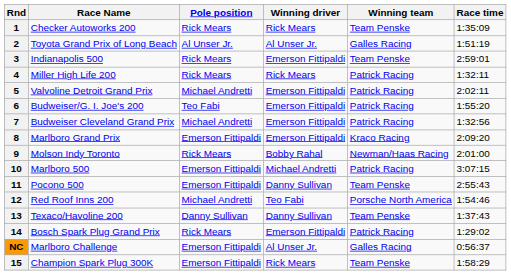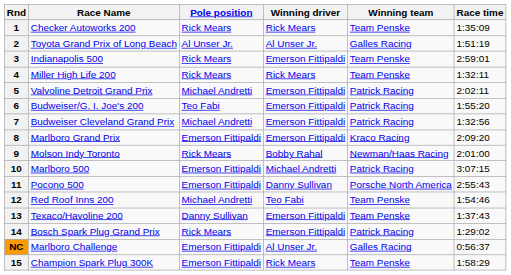 <table class="wikitable" style="font-size: 85%;">
 <tr>
 <th>Rnd</th>
 <th>Race Name</th>
 <th><a href='#'>Pole position</a></th>
 <th>Winning driver</th>
 <th>Winning team</th>
 <th>Race time</th>
 </tr>
 <tr>
 <th>1</th>
 <td><a href='#'>Checker Autoworks 200</a></td>
 <td> <a href='#'>Rick Mears</a></td>
 <td> <a href='#'>Rick Mears</a></td>
 <td><a href='#'>Team Penske</a></td>
 <td>1:35:09</td>
 </tr>
 <tr>
 <th>2</th>
 <td><a href='#'>Toyota Grand Prix of Long Beach</a></td>
 <td> <a href='#'>Al Unser Jr.</a></td>
 <td> <a href='#'>Al Unser Jr.</a></td>
 <td><a href='#'>Galles Racing</a></td>
 <td>1:51:19</td>
 </tr>
 <tr>
 <th>3</th>
 <td><a href='#'>Indianapolis 500</a></td>
 <td> <a href='#'>Rick Mears</a></td>
 <td> <a href='#'>Emerson Fittipaldi</a></td>
 <td><a href='#'>Team Penske</a></td>
 <td>2:59:01</td>
 </tr>
 <tr>
 <th>4</th>
 <td><a href='#'>Miller High Life 200</a></td>
 <td> <a href='#'>Rick Mears</a></td>
 <td> <a href='#'>Rick Mears</a></td>
-<td><a href='#'>Patrick Racing</a></td>
+<td><a href='#'>Team Penske</a></td>
 <td>1:32:11</td>
 </tr>
 <tr>
 <th>5</th>
 <td><a href='#'>Valvoline Detroit Grand Prix</a></td>
 <td> <a href='#'>Michael Andretti</a></td>
 <td> <a href='#'>Emerson Fittipaldi</a></td>
 <td><a href='#'>Patrick Racing</a></td>
 <td>2:02:11</td>
 </tr>
 <tr>
 <th>6</th>
 <td><a href='#'>Budweiser/G. I. Joe's 200</a></td>
 <td> <a href='#'>Teo Fabi</a></td>
 <td> <a href='#'>Emerson Fittipaldi</a></td>
 <td><a href='#'>Patrick Racing</a></td>
 <td>1:55:20</td>
 </tr>
 <tr>
 <th>7</th>
 <td><a href='#'>Budweiser Cleveland Grand Prix</a></td>
 <td> <a href='#'>Michael Andretti</a></td>
 <td> <a href='#'>Emerson Fittipaldi</a></td>
 <td><a href='#'>Patrick Racing</a></td>
 <td>1:32:56</td>
 </tr>
 <tr>
 <th>8</th>
 <td><a href='#'>Marlboro Grand Prix</a></td>
 <td> <a href='#'>Emerson Fittipaldi</a></td>
 <td> <a href='#'>Emerson Fittipaldi</a></td>
 <td><a href='#'>Kraco Racing</a></td>
 <td>2:09:20</td>
 </tr>
 <tr>
 <th>9</th>
 <td><a href='#'>Molson Indy Toronto</a></td>
 <td> <a href='#'>Rick Mears</a></td>
 <td> <a href='#'>Bobby Rahal</a></td>
 <td><a href='#'>Newman/Haas Racing</a></td>
 <td>2:01:00</td>
 </tr>
 <tr>
 <th>10</th>
 <td><a href='#'>Marlboro 500</a></td>
 <td> <a href='#'>Emerson Fittipaldi</a></td>
 <td> <a href='#'>Michael Andretti</a></td>
 <td><a href='#'>Patrick Racing</a></td>
 <td>3:07:15</td>
 </tr>
 <tr>
 <th>11</th>
 <td><a href='#'>Pocono 500</a></td>
 <td> <a href='#'>Emerson Fittipaldi</a></td>
 <td> <a href='#'>Danny Sullivan</a></td>
-<td><a href='#'>Team Penske</a></td>
+<td><a href='#'>Porsche North America</a></td>
 <td>2:55:43</td>
 </tr>
 <tr>
 <th>12</th>
 <td><a href='#'>Red Roof Inns 200</a></td>
 <td> <a href='#'>Michael Andretti</a></td>
 <td> <a href='#'>Teo Fabi</a></td>
-<td><a href='#'>Porsche North America</a></td>
+<td><a href='#'>Team Penske</a></td>
 <td>1:54:46</td>
 </tr>
 <tr>
 <th>13</th>
 <td><a href='#'>Texaco/Havoline 200</a></td>
 <td> <a href='#'>Danny Sullivan</a></td>
-<td> <a href='#'>Danny Sullivan</a></td>
+<td> <a href='#'>Emerson Fittipaldi</a></td>
 <td><a href='#'>Team Penske</a></td>
 <td>1:37:43</td>
 </tr>
 <tr>
 <th>14</th>
 <td><a href='#'>Bosch Spark Plug Grand Prix</a></td>
 <td> <a href='#'>Rick Mears</a></td>
 <td> <a href='#'>Emerson Fittipaldi</a></td>
 <td><a href='#'>Patrick Racing</a></td>
 <td>1:29:02</td>
 </tr>
 <tr>
 <th style="background:#fb9902; text-align:center;"><strong>NC</strong></th>
 <td><a href='#'>Marlboro Challenge</a></td>
 <td> <a href='#'>Emerson Fittipaldi</a></td>
 <td> <a href='#'>Al Unser Jr.</a></td>
 <td><a href='#'>Galles Racing</a></td>
 <td>0:56:37</td>
 </tr>
 <tr>
 <th>15</th>
 <td><a href='#'>Champion Spark Plug 300K</a></td>
 <td> <a href='#'>Emerson Fittipaldi</a></td>
 <td> <a href='#'>Rick Mears</a></td>
 <td><a href='#'>Team Penske</a></td>
 <td>1:58:29</td>
 </tr>
 </table>
